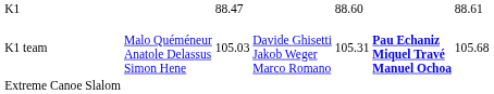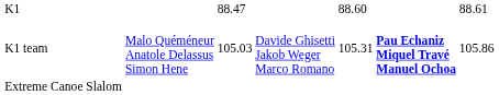 <table>
 <tr>
 <td>K1</td>
 <td></td>
 <td>88.47</td>
 <td></td>
 <td>88.60</td>
 <td></td>
 <td>88.61</td>
 </tr>
 <tr>
 <td>K1 team</td>
 <td><br><a href='#'>Malo Quéméneur</a><br><a href='#'>Anatole Delassus</a><br><a href='#'>Simon Hene</a></td>
 <td>105.03</td>
 <td><br><a href='#'>Davide Ghisetti</a><br><a href='#'>Jakob Weger</a><br><a href='#'>Marco Romano</a></td>
 <td>105.31</td>
 <td><strong><br><a href='#'>Pau Echaniz</a><br><a href='#'>Miquel Travé</a><br><a href='#'>Manuel Ochoa</a></strong></td>
-<td>105.68</td>
+<td>105.86</td>
 </tr>
 <tr>
 <td>Extreme Canoe Slalom</td>
 <td></td>
 <td></td>
 <td></td>
 <td></td>
 <td></td>
 <td></td>
 </tr>
 </table>
